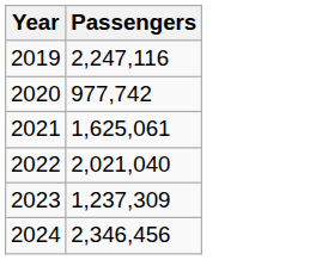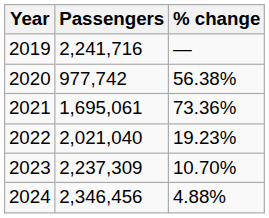 <table class="wikitable">
 <tr>
 <th>Year</th>
 <th>Passengers</th>
+<th>% change</th>
 </tr>
 <tr>
 <td>2019</td>
-<td>2,247,116</td>
+<td>2,241,716</td>
+<td>—</td>
 </tr>
 <tr>
 <td>2020</td>
 <td>977,742</td>
+<td>56.38%</td>
 </tr>
 <tr>
 <td>2021</td>
-<td>1,625,061</td>
+<td>1,695,061</td>
+<td>73.36%</td>
 </tr>
 <tr>
 <td>2022</td>
 <td>2,021,040</td>
+<td>19.23%</td>
 </tr>
 <tr>
 <td>2023</td>
-<td>1,237,309</td>
+<td>2,237,309</td>
+<td>10.70%</td>
 </tr>
 <tr>
 <td>2024</td>
 <td>2,346,456</td>
+<td>4.88%</td>
 </tr>
 </table>
